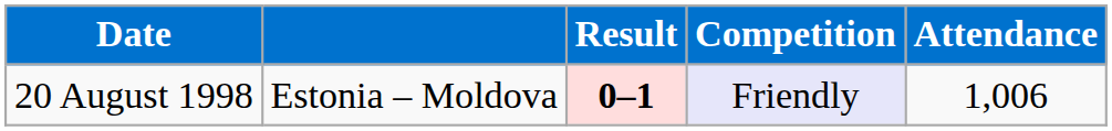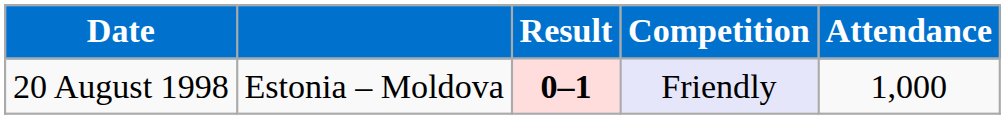 <table class="wikitable"style="text-align:center">
 <tr>
 <th style="background:#0072CE; color:white">Date</th>
 <th style="background:#0072CE; color:white"></th>
 <th style="background:#0072CE; color:white">Result</th>
 <th style="background:#0072CE; color:white">Competition</th>
 <th style="background:#0072CE; color:white">Attendance</th>
 </tr>
 <tr>
 <td>20 August 1998</td>
 <td> Estonia – Moldova </td>
 <td style="background:#fdd"><strong>0–1</strong></td>
 <td style="background: lavender;">Friendly</td>
-<td>1,006</td>
+<td>1,000</td>
 </tr>
 </table>
